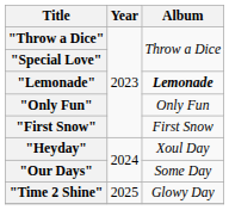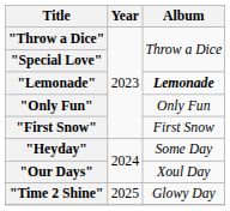 <table class="wikitable plainrowheaders" style="text-align:center;">
 <tr>
 <th scope="col">Title</th>
 <th scope="col">Year</th>
 <th scope="col">Album</th>
 </tr>
 <tr>
 <th scope="row">"Throw a Dice"</th>
 <td rowspan="5">2023</td>
 <td rowspan="2"><em>Throw a Dice</em></td>
 </tr>
 <tr>
 <th scope="row">"Special Love"</th>
 </tr>
 <tr>
 <th scope="row">"Lemonade"</th>
 <td><strong><em>Lemonade</em></strong></td>
 </tr>
 <tr>
 <th scope="row">"Only Fun"</th>
 <td><em>Only Fun</em></td>
 </tr>
 <tr>
 <th scope="row">"First Snow"</th>
 <td><em>First Snow</em></td>
 </tr>
 <tr>
 <th scope="row">"Heyday"</th>
 <td rowspan="2">2024</td>
-<td><em>Xoul Day</em></td>
+<td><em>Some Day</em></td>
 </tr>
 <tr>
 <th scope="row">"Our Days"</th>
-<td><em>Some Day</em></td>
+<td><em>Xoul Day</em></td>
 </tr>
 <tr>
 <th Scope="row">"Time 2 Shine"</th>
 <td>2025</td>
 <td><em>Glowy Day</em></td>
 </tr>
 <tr>
 </tr>
 </table>
